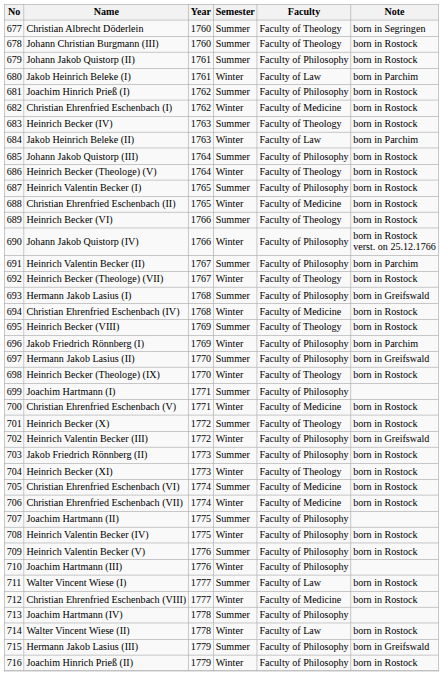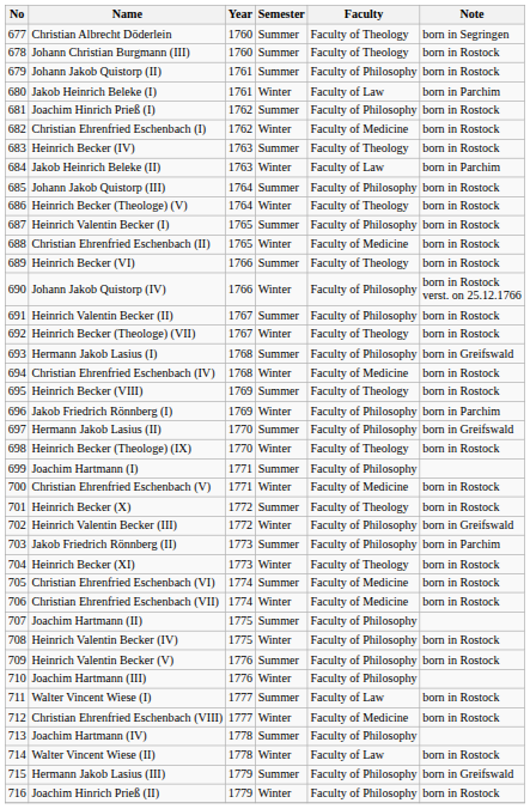 <table class="wikitable">
 <tr>
 <th bgcolor="silver">No</th>
 <th bgcolor="silver">Name</th>
 <th bgcolor="silver">Year</th>
 <th bgcolor="silver">Semester</th>
 <th bgcolor="silver">Faculty</th>
 <th bgcolor="silver">Note</th>
 </tr>
 <tr>
 <td>677</td>
 <td>Christian Albrecht Döderlein</td>
 <td>1760</td>
 <td>Summer</td>
 <td>Faculty of Theology</td>
 <td>born in Segringen</td>
 </tr>
 <tr>
 <td>678</td>
 <td>Johann Christian Burgmann (III)</td>
 <td>1760</td>
 <td>Summer</td>
 <td>Faculty of Theology</td>
 <td>born in Rostock</td>
 </tr>
 <tr>
 <td>679</td>
 <td>Johann Jakob Quistorp (II)</td>
 <td>1761</td>
 <td>Summer</td>
 <td>Faculty of Philosophy</td>
 <td>born in Rostock</td>
 </tr>
 <tr>
 <td>680</td>
 <td>Jakob Heinrich Beleke (I)</td>
 <td>1761</td>
 <td>Winter</td>
 <td>Faculty of Law</td>
 <td>born in Parchim</td>
 </tr>
 <tr>
 <td>681</td>
 <td>Joachim Hinrich Prieß (I)</td>
 <td>1762</td>
 <td>Summer</td>
 <td>Faculty of Philosophy</td>
 <td>born in Rostock</td>
 </tr>
 <tr>
 <td>682</td>
 <td>Christian Ehrenfried Eschenbach (I)</td>
 <td>1762</td>
 <td>Winter</td>
 <td>Faculty of Medicine</td>
 <td>born in Rostock</td>
 </tr>
 <tr>
 <td>683</td>
 <td>Heinrich Becker (IV)</td>
 <td>1763</td>
 <td>Summer</td>
 <td>Faculty of Theology</td>
 <td>born in Rostock</td>
 </tr>
 <tr>
 <td>684</td>
 <td>Jakob Heinrich Beleke (II)</td>
 <td>1763</td>
 <td>Winter</td>
 <td>Faculty of Law</td>
 <td>born in Parchim</td>
 </tr>
 <tr>
 <td>685</td>
 <td>Johann Jakob Quistorp (III)</td>
 <td>1764</td>
 <td>Summer</td>
 <td>Faculty of Philosophy</td>
 <td>born in Rostock</td>
 </tr>
 <tr>
 <td>686</td>
 <td>Heinrich Becker (Theologe) (V)</td>
 <td>1764</td>
 <td>Winter</td>
 <td>Faculty of Theology</td>
 <td>born in Rostock</td>
 </tr>
 <tr>
 <td>687</td>
 <td>Heinrich Valentin Becker (I)</td>
 <td>1765</td>
 <td>Summer</td>
 <td>Faculty of Philosophy</td>
 <td>born in Rostock</td>
 </tr>
 <tr>
 <td>688</td>
 <td>Christian Ehrenfried Eschenbach (II)</td>
 <td>1765</td>
 <td>Winter</td>
 <td>Faculty of Medicine</td>
 <td>born in Rostock</td>
 </tr>
 <tr>
 <td>689</td>
 <td>Heinrich Becker (VI)</td>
 <td>1766</td>
 <td>Summer</td>
 <td>Faculty of Theology</td>
 <td>born in Rostock</td>
 </tr>
 <tr>
 <td>690</td>
 <td>Johann Jakob Quistorp (IV)<br></td>
 <td>1766</td>
 <td>Winter</td>
 <td>Faculty of Philosophy</td>
 <td>born in Rostock<br>verst. on 25.12.1766</td>
 </tr>
 <tr>
 <td>691</td>
 <td>Heinrich Valentin Becker (II)</td>
 <td>1767</td>
 <td>Summer</td>
 <td>Faculty of Philosophy</td>
-<td>born in Parchim</td>
+<td>born in Rostock</td>
 </tr>
 <tr>
 <td>692</td>
 <td>Heinrich Becker (Theologe) (VII)</td>
 <td>1767</td>
 <td>Winter</td>
 <td>Faculty of Theology</td>
 <td>born in Rostock</td>
 </tr>
 <tr>
 <td>693</td>
 <td>Hermann Jakob Lasius (I)</td>
 <td>1768</td>
 <td>Summer</td>
 <td>Faculty of Philosophy</td>
 <td>born in Greifswald</td>
 </tr>
 <tr>
 <td>694</td>
 <td>Christian Ehrenfried Eschenbach (IV)</td>
 <td>1768</td>
 <td>Winter</td>
 <td>Faculty of Medicine</td>
 <td>born in Rostock</td>
 </tr>
 <tr>
 <td>695</td>
 <td>Heinrich Becker (VIII)</td>
 <td>1769</td>
 <td>Summer</td>
 <td>Faculty of Theology</td>
 <td>born in Rostock</td>
 </tr>
 <tr>
 <td>696</td>
 <td>Jakob Friedrich Rönnberg (I)</td>
 <td>1769</td>
 <td>Winter</td>
 <td>Faculty of Philosophy</td>
 <td>born in Parchim</td>
 </tr>
 <tr>
 <td>697</td>
 <td>Hermann Jakob Lasius (II)</td>
 <td>1770</td>
 <td>Summer</td>
 <td>Faculty of Philosophy</td>
 <td>born in Greifswald</td>
 </tr>
 <tr>
 <td>698</td>
 <td>Heinrich Becker (Theologe) (IX)</td>
 <td>1770</td>
 <td>Winter</td>
 <td>Faculty of Theology</td>
 <td>born in Rostock</td>
 </tr>
 <tr>
 <td>699</td>
 <td>Joachim Hartmann (I)</td>
 <td>1771</td>
 <td>Summer</td>
 <td>Faculty of Philosophy</td>
 <td></td>
 </tr>
 <tr>
 <td>700</td>
 <td>Christian Ehrenfried Eschenbach (V)</td>
 <td>1771</td>
 <td>Winter</td>
 <td>Faculty of Medicine</td>
 <td>born in Rostock</td>
 </tr>
 <tr>
 <td>701</td>
 <td>Heinrich Becker (X)</td>
 <td>1772</td>
 <td>Summer</td>
 <td>Faculty of Theology</td>
 <td>born in Rostock</td>
 </tr>
 <tr>
 <td>702</td>
 <td>Heinrich Valentin Becker (III)</td>
 <td>1772</td>
 <td>Winter</td>
 <td>Faculty of Philosophy</td>
 <td>born in Greifswald</td>
 </tr>
 <tr>
 <td>703</td>
 <td>Jakob Friedrich Rönnberg (II)</td>
 <td>1773</td>
 <td>Summer</td>
 <td>Faculty of Philosophy</td>
-<td>born in Rostock</td>
+<td>born in Parchim</td>
 </tr>
 <tr>
 <td>704</td>
 <td>Heinrich Becker (XI)<br></td>
 <td>1773</td>
 <td>Winter</td>
 <td>Faculty of Theology</td>
 <td>born in Rostock</td>
 </tr>
 <tr>
 <td>705</td>
 <td>Christian Ehrenfried Eschenbach (VI)</td>
 <td>1774</td>
 <td>Summer</td>
 <td>Faculty of Medicine</td>
 <td>born in Rostock</td>
 </tr>
 <tr>
 <td>706</td>
 <td>Christian Ehrenfried Eschenbach (VII)</td>
 <td>1774</td>
 <td>Winter</td>
 <td>Faculty of Medicine</td>
 <td>born in Rostock</td>
 </tr>
 <tr>
 <td>707</td>
 <td>Joachim Hartmann (II)</td>
 <td>1775</td>
 <td>Summer</td>
 <td>Faculty of Philosophy</td>
 <td></td>
 </tr>
 <tr>
 <td>708</td>
 <td>Heinrich Valentin Becker (IV)</td>
 <td>1775</td>
 <td>Winter</td>
 <td>Faculty of Philosophy</td>
 <td>born in Rostock</td>
 </tr>
 <tr>
 <td>709</td>
 <td>Heinrich Valentin Becker (V)</td>
 <td>1776</td>
 <td>Summer</td>
 <td>Faculty of Philosophy</td>
 <td>born in Rostock</td>
 </tr>
 <tr>
 <td>710</td>
 <td>Joachim Hartmann (III)</td>
 <td>1776</td>
 <td>Winter</td>
 <td>Faculty of Philosophy</td>
 <td></td>
 </tr>
 <tr>
 <td>711</td>
 <td>Walter Vincent Wiese (I)</td>
 <td>1777</td>
 <td>Summer</td>
 <td>Faculty of Law</td>
 <td>born in Rostock</td>
 </tr>
 <tr>
 <td>712</td>
 <td>Christian Ehrenfried Eschenbach (VIII)</td>
 <td>1777</td>
 <td>Winter</td>
 <td>Faculty of Medicine</td>
 <td>born in Rostock</td>
 </tr>
 <tr>
 <td>713</td>
 <td>Joachim Hartmann (IV)</td>
 <td>1778</td>
 <td>Summer</td>
 <td>Faculty of Philosophy</td>
 <td></td>
 </tr>
 <tr>
 <td>714</td>
 <td>Walter Vincent Wiese (II)</td>
 <td>1778</td>
 <td>Winter</td>
 <td>Faculty of Law</td>
 <td>born in Rostock</td>
 </tr>
 <tr>
 <td>715</td>
 <td>Hermann Jakob Lasius (III)</td>
 <td>1779</td>
 <td>Summer</td>
 <td>Faculty of Philosophy</td>
 <td>born in Greifswald</td>
 </tr>
 <tr>
 <td>716</td>
 <td>Joachim Hinrich Prieß (II)</td>
 <td>1779</td>
 <td>Winter</td>
 <td>Faculty of Philosophy</td>
 <td>born in Rostock</td>
 </tr>
 <tr>
 </tr>
 </table>
